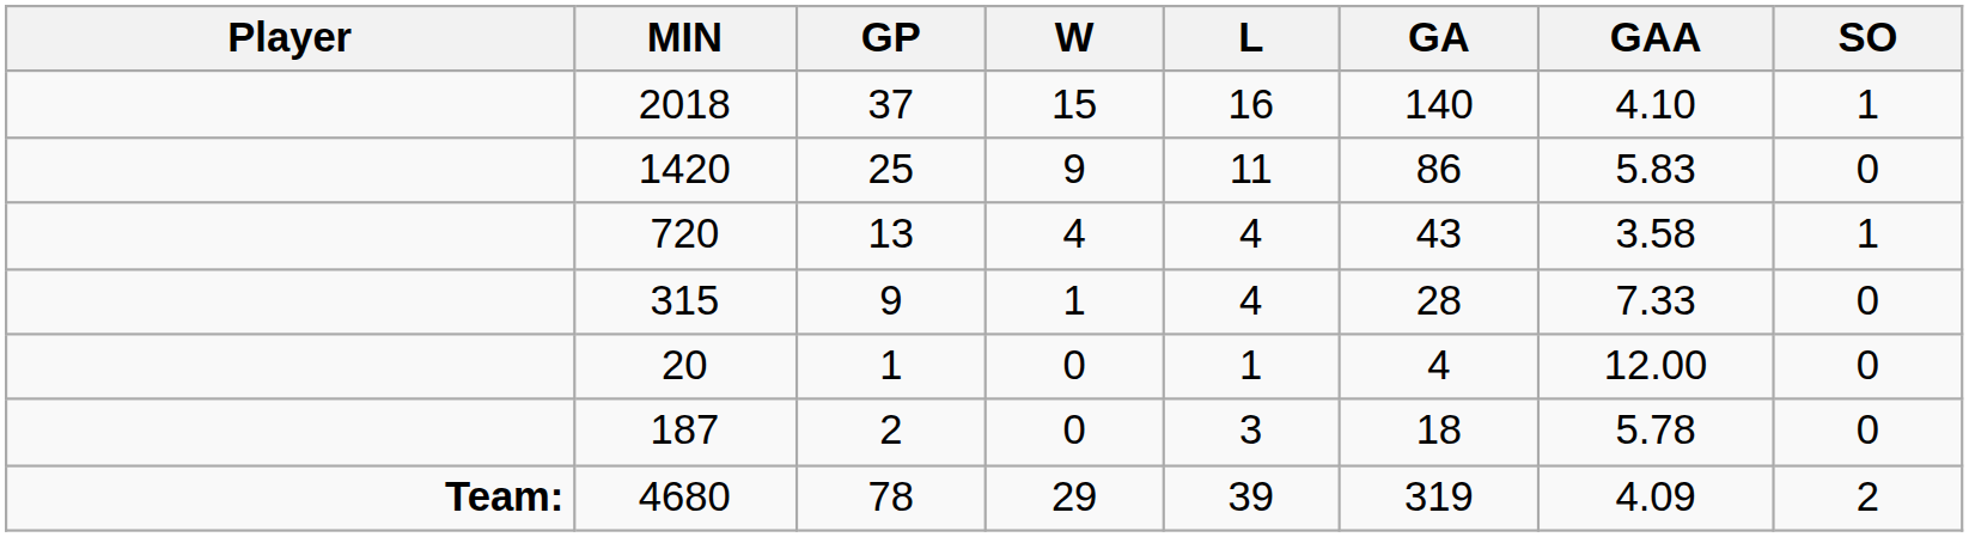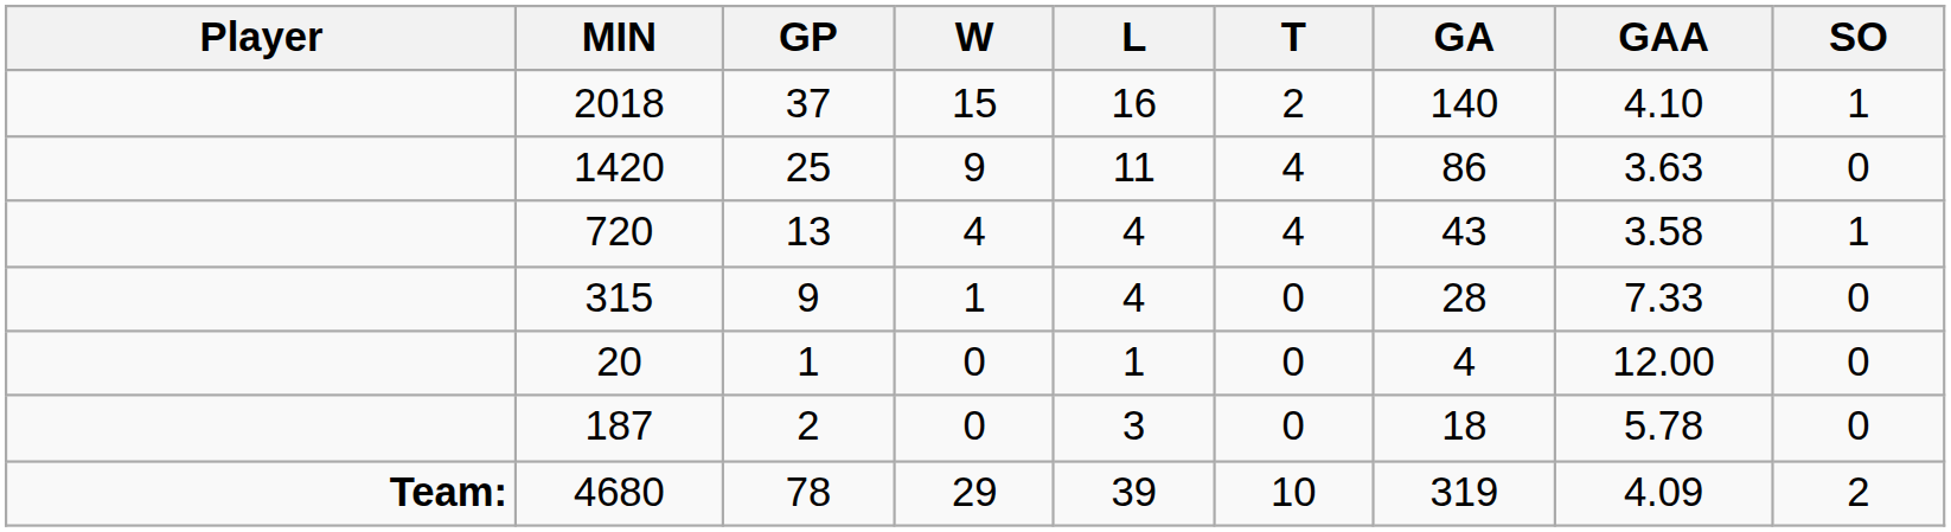 <table class="wikitable sortable" width="60%">
 <tr>
 <th bgcolor="#DDDDFF" width="10%">Player</th>
 <th width="3%" bgcolor="#DDDDFF" title="Minutes played">MIN</th>
 <th width="3%" bgcolor="#DDDDFF" title="Games played in">GP</th>
 <th width="3%" bgcolor="#DDDDFF" title="Wins">W</th>
 <th width="3%" bgcolor="#DDDDFF"title="Losses">L</th>
+<th width="3%" bgcolor="#DDDDFF" title="Ties">T</th>
 <th width="3%" bgcolor="#DDDDFF" title="Goals against">GA</th>
 <th width="3%" bgcolor="#DDDDFF" title="Goals against average">GAA</th>
 <th width="3%" bgcolor="#DDDDFF"title="Shut-outs">SO</th>
 </tr>
 <tr align="center">
 <td align="right"></td>
 <td>2018</td>
 <td>37</td>
 <td>15</td>
 <td>16</td>
+<td>2</td>
 <td>140</td>
 <td>4.10</td>
 <td>1</td>
 </tr>
 <tr align="center">
 <td align="right"></td>
 <td>1420</td>
 <td>25</td>
 <td>9</td>
 <td>11</td>
+<td>4</td>
 <td>86</td>
-<td>5.83</td>
+<td>3.63</td>
 <td>0</td>
 </tr>
 <tr align="center">
 <td align="right"></td>
 <td>720</td>
 <td>13</td>
+<td>4</td>
 <td>4</td>
 <td>4</td>
 <td>43</td>
 <td>3.58</td>
 <td>1</td>
 </tr>
 <tr align="center">
 <td align="right"></td>
 <td>315</td>
 <td>9</td>
 <td>1</td>
 <td>4</td>
+<td>0</td>
 <td>28</td>
 <td>7.33</td>
 <td>0</td>
 </tr>
 <tr align="center">
 <td align="right"></td>
 <td>20</td>
 <td>1</td>
 <td>0</td>
 <td>1</td>
+<td>0</td>
 <td>4</td>
 <td>12.00</td>
 <td>0</td>
 </tr>
 <tr align="center">
 <td align="right"></td>
 <td>187</td>
 <td>2</td>
 <td>0</td>
 <td>3</td>
+<td>0</td>
 <td>18</td>
 <td>5.78</td>
 <td>0</td>
 </tr>
 <tr align="center">
 <td align="right"><strong>Team:</strong></td>
 <td>4680</td>
 <td>78</td>
 <td>29</td>
 <td>39</td>
+<td>10</td>
 <td>319</td>
 <td>4.09</td>
 <td>2</td>
 </tr>
 </table>
